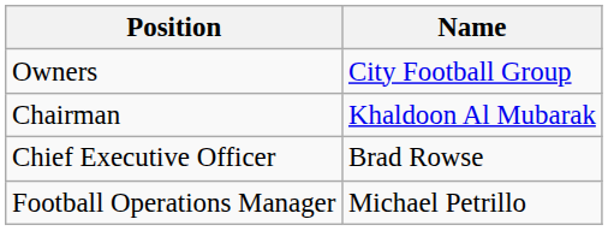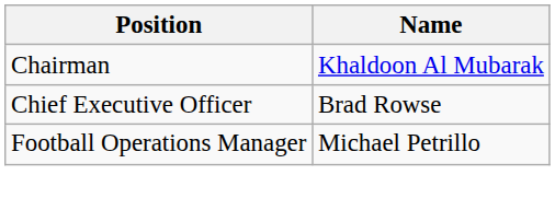 <table class="wikitable">
 <tr>
 <th>Position</th>
 <th>Name</th>
-</tr>
-<tr>
-<td>Owners</td>
-<td><a href='#'>City Football Group</a></td>
 </tr>
 <tr>
 <td>Chairman</td>
 <td> <a href='#'>Khaldoon Al Mubarak</a></td>
 </tr>
 <tr>
 <td>Chief Executive Officer</td>
 <td> Brad Rowse</td>
 </tr>
 <tr>
 <td>Football Operations Manager</td>
 <td> Michael Petrillo</td>
 </tr>
 </table>
